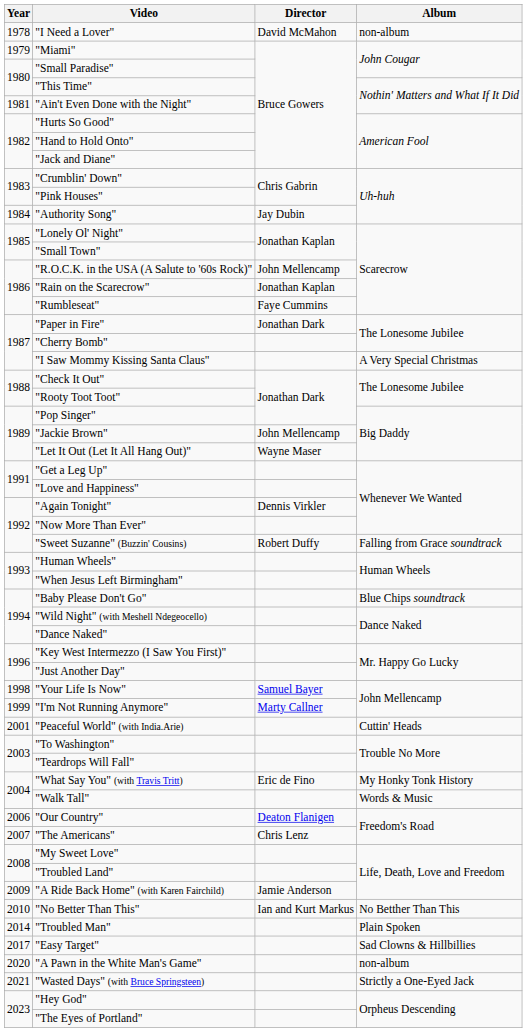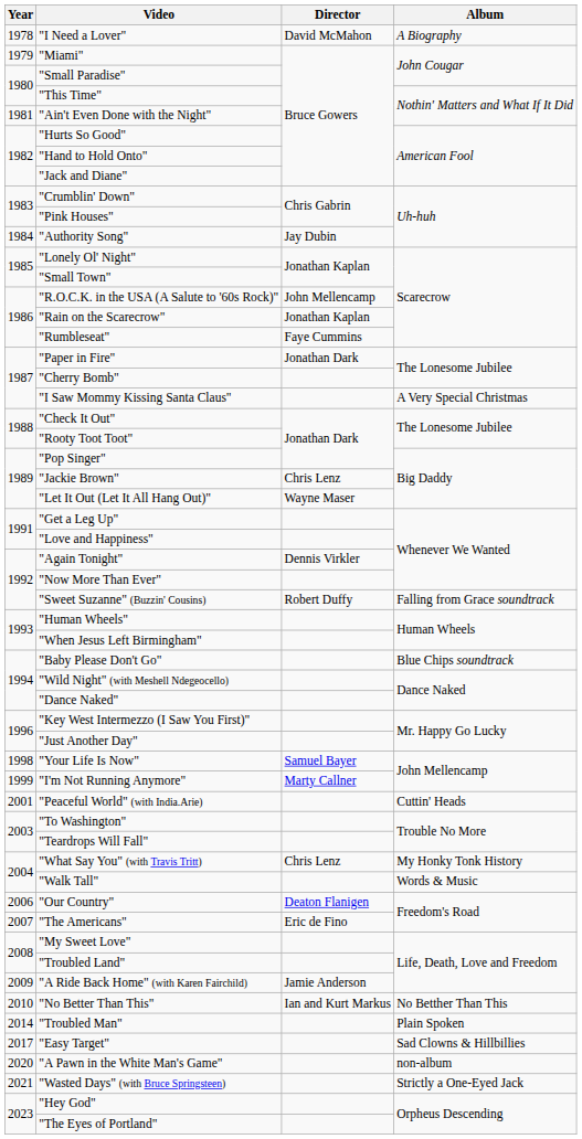 <table class="wikitable">
 <tr>
 <th>Year</th>
 <th>Video</th>
 <th>Director</th>
 <th>Album</th>
 </tr>
 <tr>
 <td>1978</td>
 <td>"I Need a Lover"</td>
 <td>David McMahon</td>
-<td>non-album</td>
+<td><em>A Biography</em></td>
 </tr>
 <tr>
 <td>1979</td>
 <td>"Miami"</td>
 <td rowspan="7">Bruce Gowers</td>
 <td rowspan="2"><em>John Cougar</em></td>
 </tr>
 <tr>
 <td rowspan="2">1980</td>
 <td>"Small Paradise"</td>
 </tr>
 <tr>
 <td>"This Time"</td>
 <td rowspan="2"><em>Nothin' Matters and What If It Did</em></td>
 </tr>
 <tr>
 <td>1981</td>
 <td>"Ain't Even Done with the Night"</td>
 </tr>
 <tr>
 <td rowspan="3">1982</td>
 <td>"Hurts So Good"</td>
 <td rowspan="3"><em>American Fool</em></td>
 </tr>
 <tr>
 <td>"Hand to Hold Onto"</td>
 </tr>
 <tr>
 <td>"Jack and Diane"</td>
 </tr>
 <tr>
 <td rowspan="2">1983</td>
 <td>"Crumblin' Down"</td>
 <td rowspan="2">Chris Gabrin</td>
 <td rowspan="3"><em>Uh-huh</td>
 </tr>
 <tr>
 <td>"Pink Houses"</td>
 </tr>
 <tr>
 <td>1984</td>
 <td>"Authority Song"</td>
 <td>Jay Dubin</td>
 </tr>
 <tr>
 <td rowspan="2">1985</td>
 <td>"Lonely Ol' Night"</td>
 <td rowspan="2">Jonathan Kaplan</td>
 <td rowspan="5"></em>Scarecrow<em></td>
 </tr>
 <tr>
 <td>"Small Town"</td>
 </tr>
 <tr>
 <td rowspan="3">1986</td>
 <td>"R.O.C.K. in the USA (A Salute to '60s Rock)"</td>
 <td>John Mellencamp</td>
 </tr>
 <tr>
 <td>"Rain on the Scarecrow"</td>
 <td>Jonathan Kaplan</td>
 </tr>
 <tr>
 <td>"Rumbleseat"</td>
 <td>Faye Cummins</td>
 </tr>
 <tr>
 <td rowspan="3">1987</td>
 <td>"Paper in Fire"</td>
 <td>Jonathan Dark</td>
 <td rowspan="2"></em>The Lonesome Jubilee<em></td>
 </tr>
 <tr>
 <td>"Cherry Bomb"</td>
 <td></td>
 </tr>
 <tr>
 <td>"I Saw Mommy Kissing Santa Claus"</td>
 <td></td>
 <td></em>A Very Special Christmas<em></td>
 </tr>
 <tr>
 <td rowspan="2">1988</td>
 <td>"Check It Out"</td>
 <td rowspan="3">Jonathan Dark</td>
 <td rowspan="2"></em>The Lonesome Jubilee<em></td>
 </tr>
 <tr>
 <td>"Rooty Toot Toot"</td>
 </tr>
 <tr>
 <td rowspan="3">1989</td>
 <td>"Pop Singer"</td>
 <td rowspan="3"></em>Big Daddy<em></td>
 </tr>
 <tr>
 <td>"Jackie Brown"</td>
-<td>John Mellencamp</td>
+<td>Chris Lenz</td>
 </tr>
 <tr>
 <td>"Let It Out (Let It All Hang Out)"</td>
 <td>Wayne Maser</td>
 </tr>
 <tr>
 <td rowspan="2">1991</td>
 <td>"Get a Leg Up"</td>
 <td></td>
 <td rowspan="4"></em>Whenever We Wanted<em></td>
 </tr>
 <tr>
 <td>"Love and Happiness"</td>
 <td></td>
 </tr>
 <tr>
 <td rowspan="3">1992</td>
 <td>"Again Tonight"</td>
 <td>Dennis Virkler</td>
 </tr>
 <tr>
 <td>"Now More Than Ever"</td>
 <td></td>
 </tr>
 <tr>
 <td>"Sweet Suzanne" <small>(Buzzin' Cousins)</small></td>
 <td>Robert Duffy</td>
 <td></em>Falling from Grace<em> soundtrack</td>
 </tr>
 <tr>
 <td rowspan="2">1993</td>
 <td>"Human Wheels"</td>
 <td></td>
 <td rowspan="2"></em>Human Wheels<em></td>
 </tr>
 <tr>
 <td>"When Jesus Left Birmingham"</td>
 <td></td>
 </tr>
 <tr>
 <td rowspan="3">1994</td>
 <td>"Baby Please Don't Go"</td>
 <td></td>
 <td></em>Blue Chips<em> soundtrack</td>
 </tr>
 <tr>
 <td>"Wild Night" <small>(with Meshell Ndegeocello)</small></td>
 <td></td>
 <td rowspan="2"></em>Dance Naked<em></td>
 </tr>
 <tr>
 <td>"Dance Naked"</td>
 <td></td>
 </tr>
 <tr>
 <td rowspan="2">1996</td>
 <td>"Key West Intermezzo (I Saw You First)"</td>
 <td></td>
 <td rowspan="2"></em>Mr. Happy Go Lucky<em></td>
 </tr>
 <tr>
 <td>"Just Another Day"</td>
 <td></td>
 </tr>
 <tr>
 <td>1998</td>
 <td>"Your Life Is Now"</td>
 <td><a href='#'>Samuel Bayer</a></td>
 <td rowspan="2"></em>John Mellencamp<em></td>
 </tr>
 <tr>
 <td>1999</td>
 <td>"I'm Not Running Anymore"</td>
 <td><a href='#'>Marty Callner</a></td>
 </tr>
 <tr>
 <td>2001</td>
 <td>"Peaceful World" <small>(with India.Arie)</small></td>
 <td></td>
 <td></em>Cuttin' Heads<em></td>
 </tr>
 <tr>
 <td rowspan="2">2003</td>
 <td>"To Washington"</td>
 <td></td>
 <td rowspan="2"></em>Trouble No More<em></td>
 </tr>
 <tr>
 <td>"Teardrops Will Fall"</td>
 <td></td>
 </tr>
 <tr>
 <td rowspan="2">2004</td>
 <td>"What Say You" <small>(with <a href='#'>Travis Tritt</a>)</small></td>
-<td>Eric de Fino</td>
+<td>Chris Lenz</td>
 <td></em>My Honky Tonk History<em></td>
 </tr>
 <tr>
 <td>"Walk Tall"</td>
 <td></td>
 <td></em>Words & Music<em></td>
 </tr>
 <tr>
 <td>2006</td>
 <td>"Our Country"</td>
 <td><a href='#'>Deaton Flanigen</a></td>
 <td rowspan="2"></em>Freedom's Road<em></td>
 </tr>
 <tr>
 <td>2007</td>
 <td>"The Americans"</td>
-<td>Chris Lenz</td>
+<td>Eric de Fino</td>
 </tr>
 <tr>
 <td rowspan="2">2008</td>
 <td>"My Sweet Love"</td>
 <td></td>
 <td rowspan="3"></em>Life, Death, Love and Freedom<em></td>
 </tr>
 <tr>
 <td>"Troubled Land"</td>
 <td></td>
 </tr>
 <tr>
 <td>2009</td>
 <td>"A Ride Back Home" <small>(with Karen Fairchild)</small></td>
 <td>Jamie Anderson</td>
 </tr>
 <tr>
 <td>2010</td>
 <td>"No Better Than This"</td>
 <td>Ian and Kurt Markus</td>
 <td></em>No Betther Than This<em></td>
 </tr>
 <tr>
 <td>2014</td>
 <td>"Troubled Man"</td>
 <td></td>
 <td></em>Plain Spoken<em></td>
 </tr>
 <tr>
 <td>2017</td>
 <td>"Easy Target"</td>
 <td></td>
 <td></em>Sad Clowns & Hillbillies<em></td>
 </tr>
 <tr>
 <td>2020</td>
 <td>"A Pawn in the White Man's Game"</td>
 <td></td>
 <td>non-album</td>
 </tr>
 <tr>
 <td>2021</td>
 <td>"Wasted Days" <small>(with <a href='#'>Bruce Springsteen</a>)</small></td>
 <td></td>
 <td></em>Strictly a One-Eyed Jack<em></td>
 </tr>
 <tr>
 <td rowspan="2">2023</td>
 <td>"Hey God"</td>
 <td></td>
 <td rowspan="2"></em>Orpheus Descending<em></td>
 </tr>
 <tr>
 <td>"The Eyes of Portland"</td>
 <td></td>
 </tr>
 </table>
